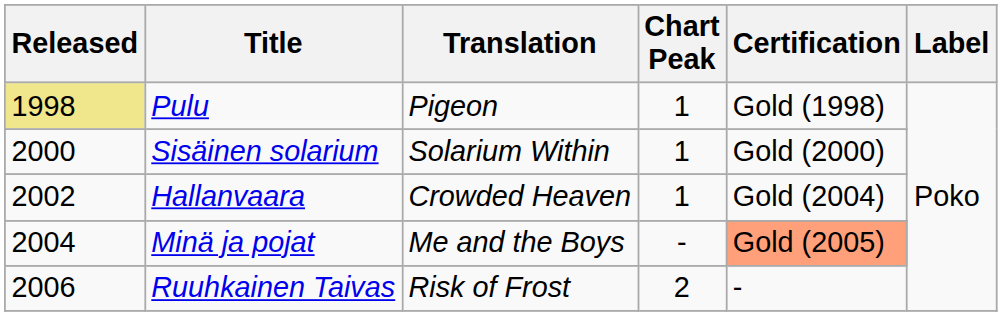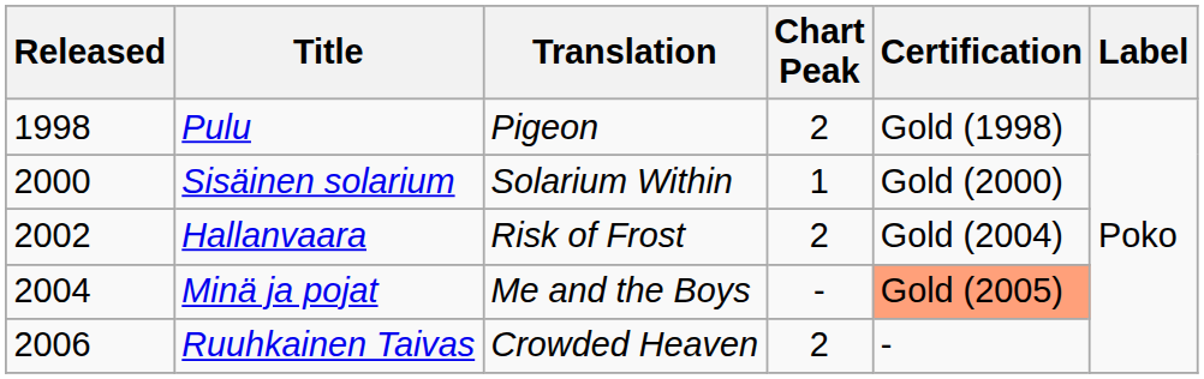 <table class="wikitable">
 <tr>
 <th>Released</th>
 <th>Title</th>
 <th>Translation</th>
 <th>Chart <br>Peak<br></th>
 <th>Certification</th>
 <th>Label</th>
 </tr>
 <tr>
-<td style="background: khaki;">1998</td>
+<td>1998</td>
 <td><em><a href='#'>Pulu</a></em></td>
 <td><em>Pigeon</em></td>
-<td align="center">1</td>
+<td align="center">2</td>
 <td>Gold (1998)</td>
 <td rowspan="5">Poko</td>
 </tr>
 <tr>
 <td>2000</td>
 <td><em><a href='#'>Sisäinen solarium</a></em></td>
 <td><em>Solarium Within</em></td>
 <td align="center">1</td>
 <td>Gold (2000)</td>
 </tr>
 <tr>
 <td>2002</td>
 <td><em><a href='#'>Hallanvaara</a></em></td>
-<td><em>Crowded Heaven</em></td>
-<td align="center">1</td>
+<td><em>Risk of Frost</em></td>
+<td align="center">2</td>
 <td>Gold (2004)</td>
 </tr>
 <tr>
 <td>2004</td>
 <td><em><a href='#'>Minä ja pojat</a></em></td>
 <td><em>Me and the Boys</em></td>
 <td align="center">-</td>
 <td style="background: lightsalmon;">Gold (2005)</td>
 </tr>
 <tr>
 <td>2006</td>
 <td><em><a href='#'>Ruuhkainen Taivas</a></em></td>
-<td><em>Risk of Frost</em></td>
+<td><em>Crowded Heaven</em></td>
 <td align="center">2</td>
 <td>-</td>
 </tr>
 </table>
